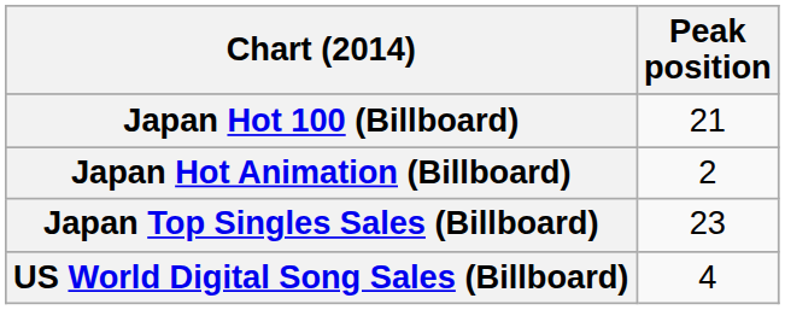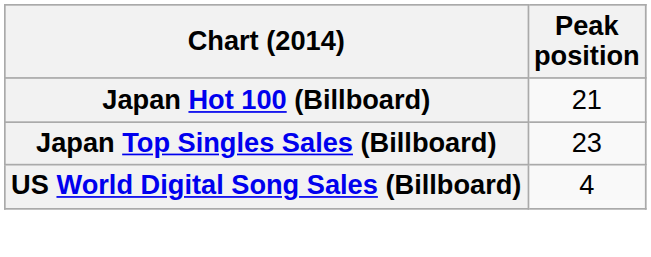 <table class="wikitable sortable plainrowheaders" style="text-align:center">
 <tr>
 <th scope="col">Chart (2014)</th>
 <th scope="col">Peak<br>position</th>
 </tr>
 <tr>
 <th scope="row">Japan <a href='#'>Hot 100</a> (Billboard)</th>
 <td>21</td>
 </tr>
 <tr>
-<th scope="row">Japan <a href='#'>Hot Animation</a> (Billboard)</th>
-<td>2</td>
-</tr>
-<tr>
 <th scope="row">Japan <a href='#'>Top Singles Sales</a> (Billboard)</th>
 <td>23</td>
 </tr>
 <tr>
 <th scope="row">US <a href='#'>World Digital Song Sales</a> (Billboard)</th>
 <td>4</td>
 </tr>
 </table>
